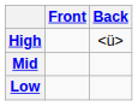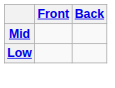 <table class="wikitable" style="text-align:center">
 <tr>
 <th></th>
 <th><a href='#'>Front</a></th>
 <th><a href='#'>Back</a></th>
-</tr>
-<tr>
-<th><a href='#'>High</a></th>
-<td></td>
-<td> <ü> </td>
 </tr>
 <tr>
 <th><a href='#'>Mid</a></th>
 <td></td>
 <td></td>
 </tr>
 <tr>
 <th><a href='#'>Low</a></th>
 <td></td>
 <td></td>
 </tr>
 </table>
